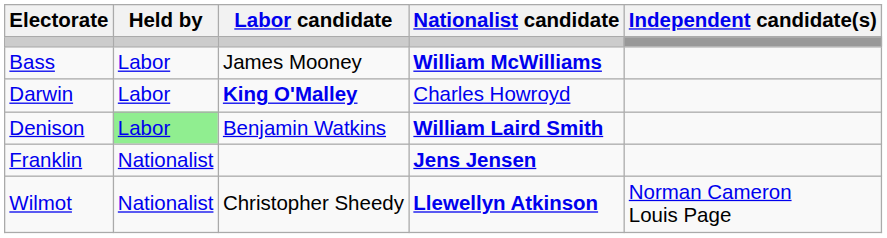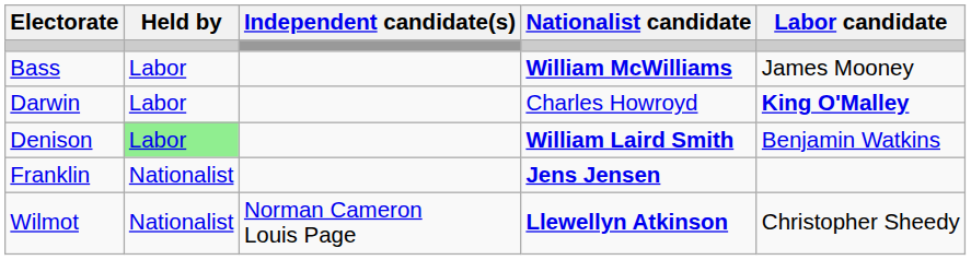 <table class="wikitable">
 <tr>
 <th>Electorate</th>
 <th>Held by</th>
+<th><a href='#'>Independent</a> candidate(s)</th>
+<th><a href='#'>Nationalist</a> candidate</th>
 <th><a href='#'>Labor</a> candidate</th>
-<th><a href='#'>Nationalist</a> candidate</th>
-<th><a href='#'>Independent</a> candidate(s)</th>
 </tr>
 <tr bgcolor="#cccccc">
 <td></td>
 <td></td>
+<td bgcolor="#999999"></td>
 <td></td>
 <td></td>
-<td bgcolor="#999999"></td>
 </tr>
 <tr>
 <td><a href='#'>Bass</a></td>
 <td><a href='#'>Labor</a></td>
+<td></td>
+<td><strong><a href='#'>William McWilliams</a></strong></td>
 <td>James Mooney</td>
-<td><strong><a href='#'>William McWilliams</a></strong></td>
-<td></td>
 </tr>
 <tr>
 <td><a href='#'>Darwin</a></td>
 <td><a href='#'>Labor</a></td>
+<td></td>
+<td><a href='#'>Charles Howroyd</a></td>
 <td><strong><a href='#'>King O'Malley</a></strong></td>
-<td><a href='#'>Charles Howroyd</a></td>
-<td></td>
 </tr>
 <tr>
 <td><a href='#'>Denison</a></td>
 <td style="background: lightgreen;"><a href='#'>Labor</a></td>
+<td></td>
+<td><strong><a href='#'>William Laird Smith</a></strong></td>
 <td><a href='#'>Benjamin Watkins</a></td>
-<td><strong><a href='#'>William Laird Smith</a></strong></td>
-<td></td>
 </tr>
 <tr>
 <td><a href='#'>Franklin</a></td>
 <td><a href='#'>Nationalist</a></td>
 <td></td>
 <td><strong><a href='#'>Jens Jensen</a></strong></td>
 <td></td>
 </tr>
 <tr>
 <td><a href='#'>Wilmot</a></td>
 <td><a href='#'>Nationalist</a></td>
+<td><a href='#'>Norman Cameron</a><br>Louis Page</td>
+<td><strong><a href='#'>Llewellyn Atkinson</a></strong></td>
 <td>Christopher Sheedy</td>
-<td><strong><a href='#'>Llewellyn Atkinson</a></strong></td>
-<td><a href='#'>Norman Cameron</a><br>Louis Page</td>
 </tr>
 </table>
